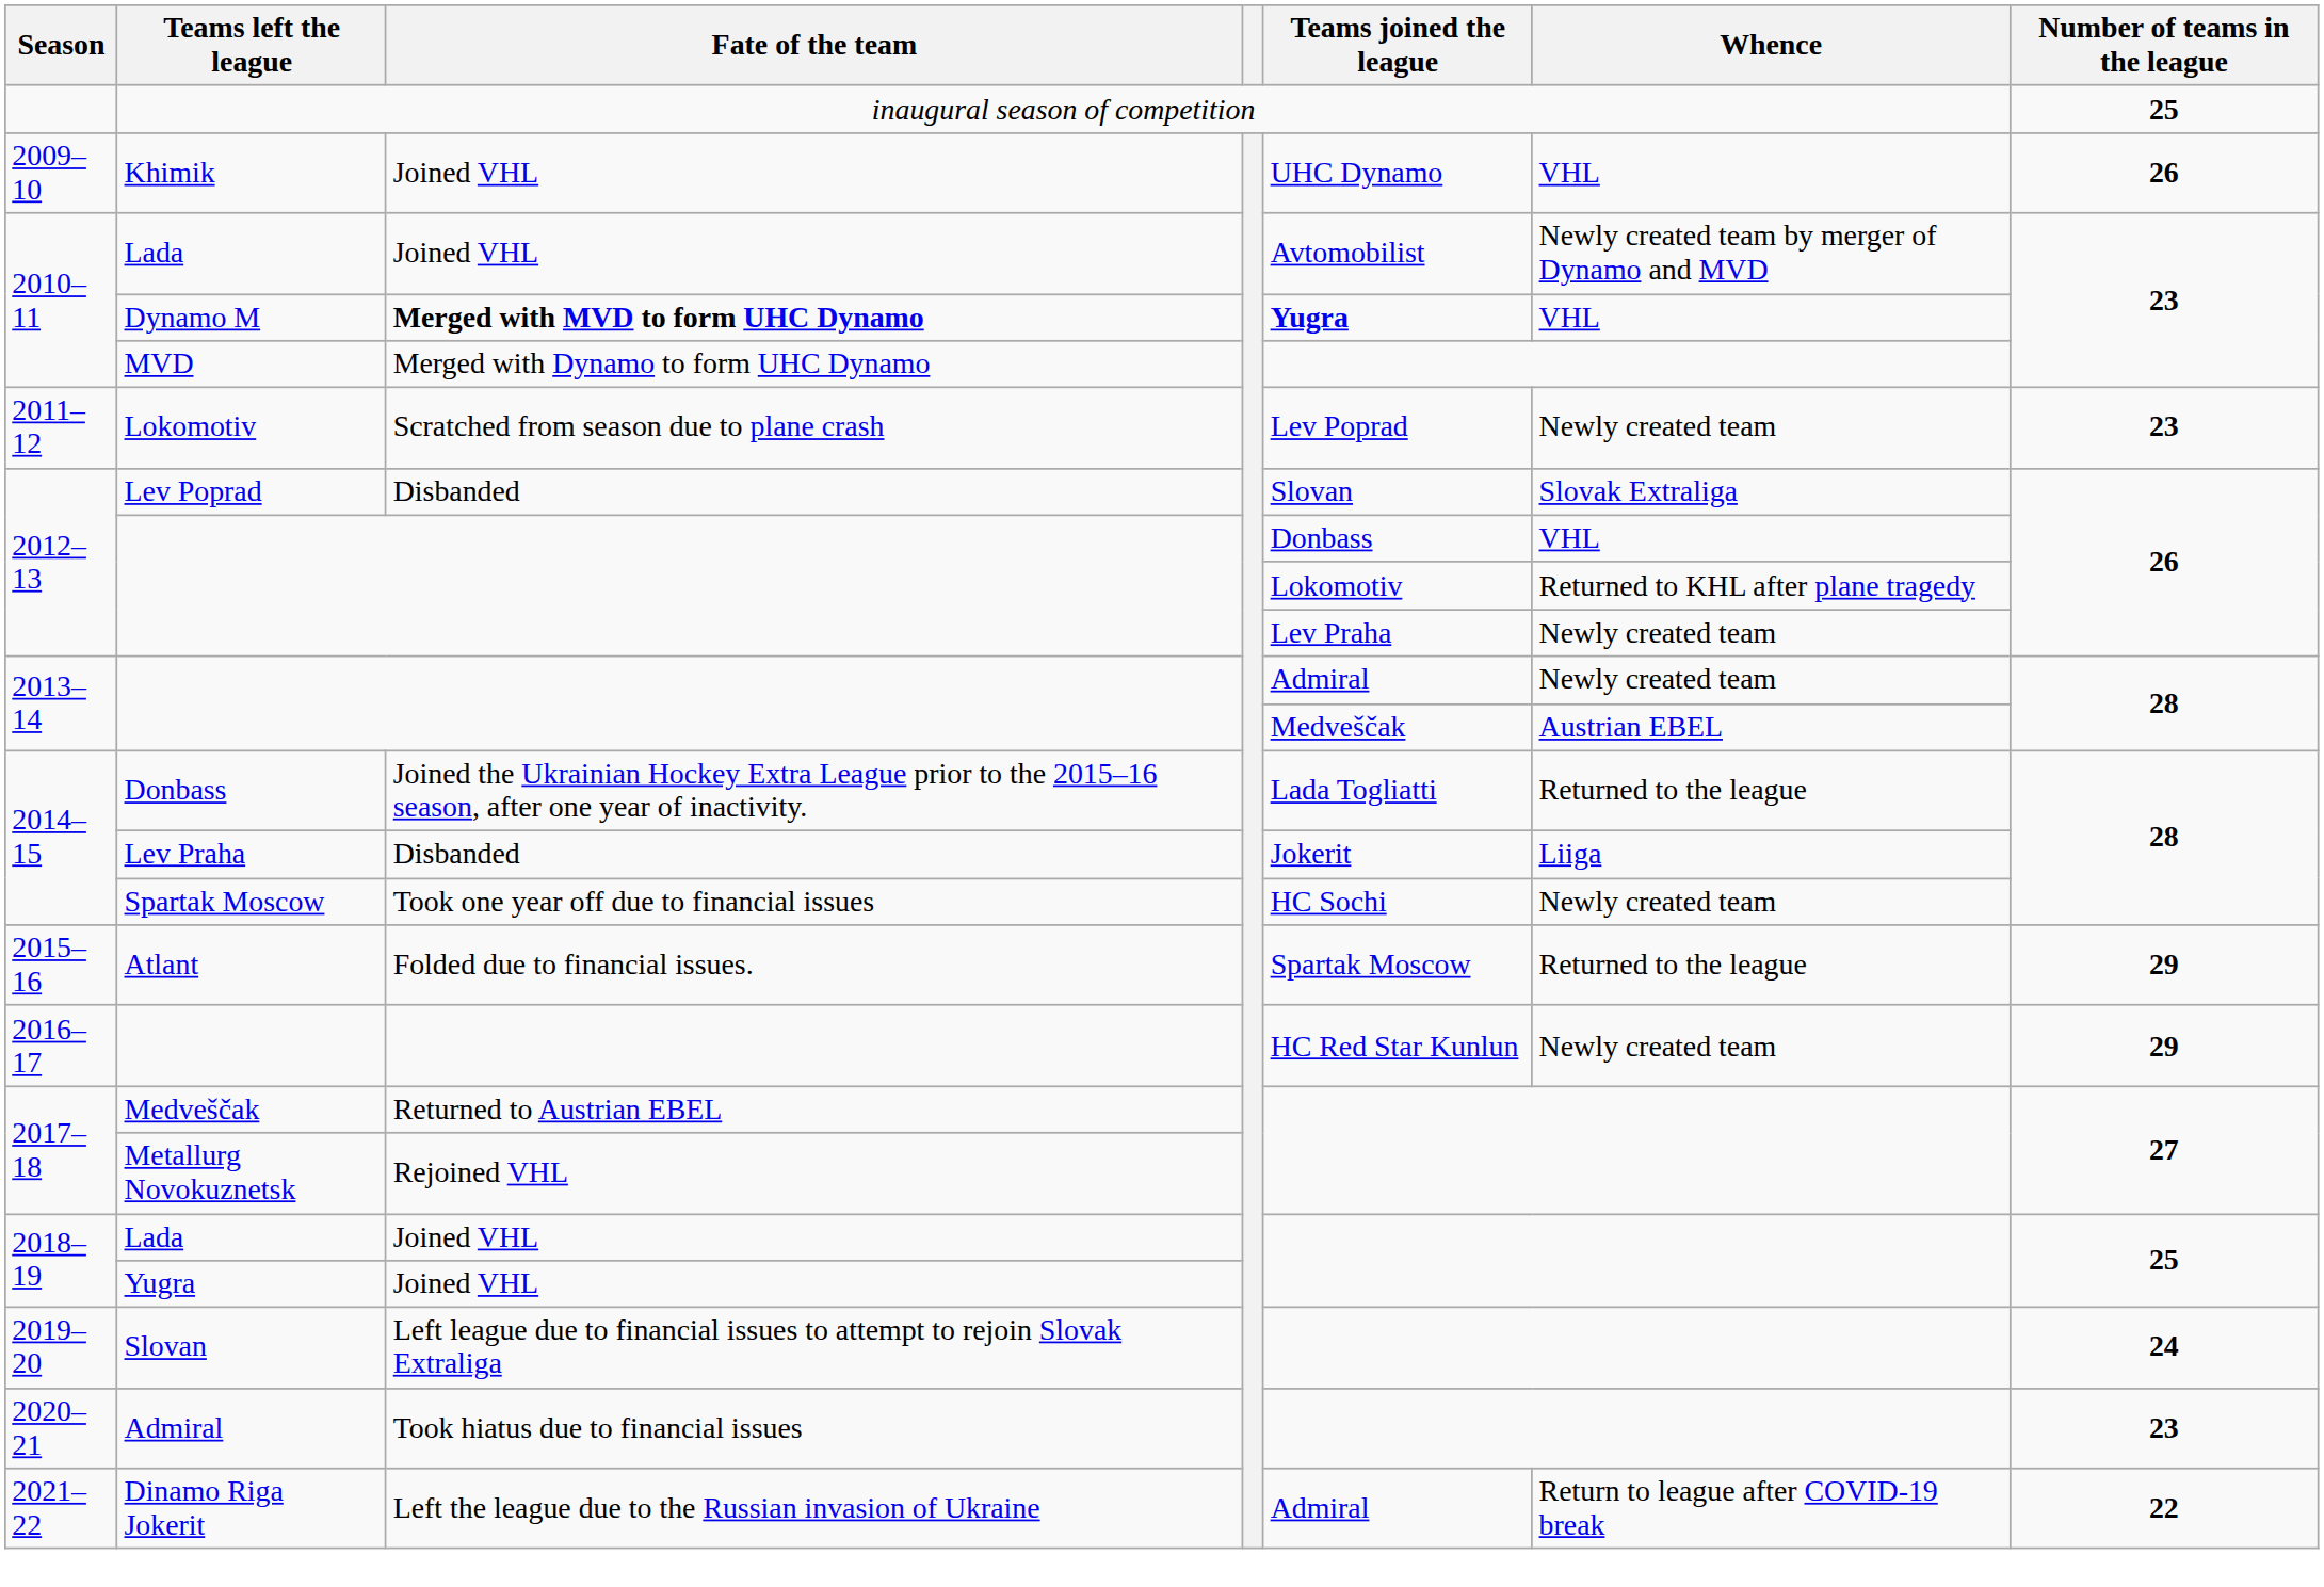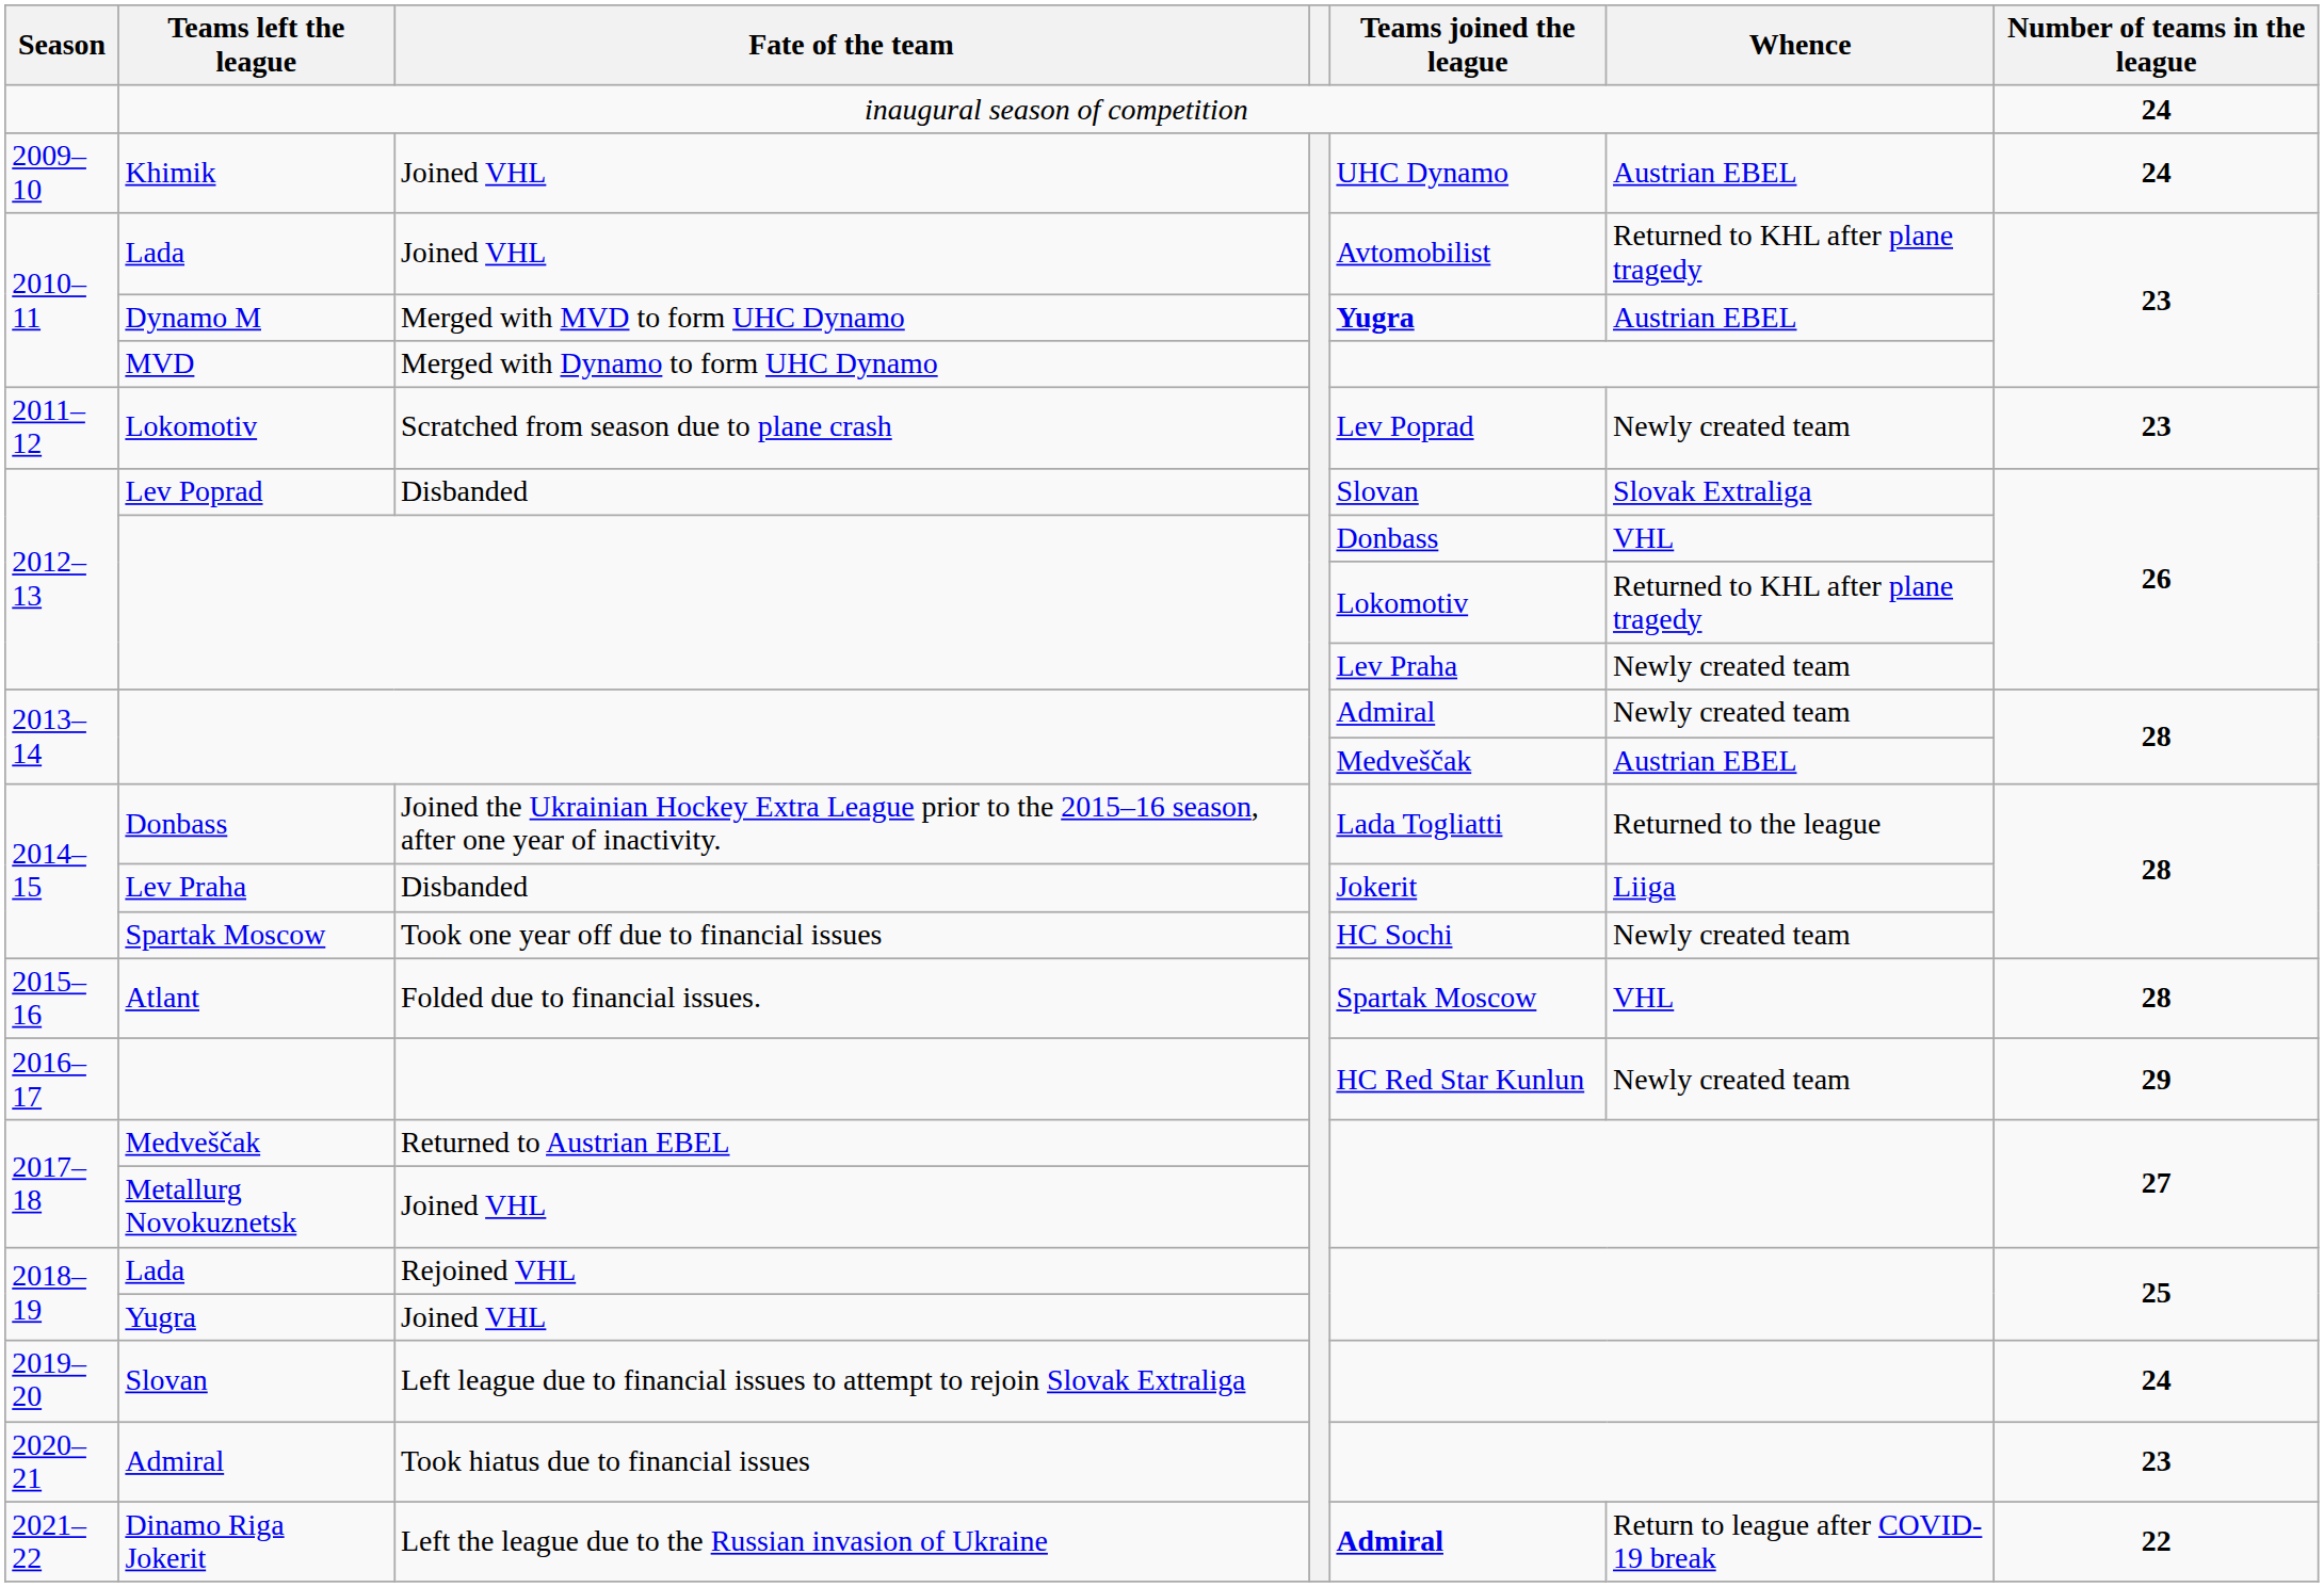 <table class="wikitable">
 <tr>
 <th>Season</th>
 <th>Teams left the league</th>
 <th>Fate of the team</th>
 <th> </th>
 <th>Teams joined the league</th>
 <th>Whence</th>
 <th>Number of teams in the league</th>
 </tr>
 <tr>
 <td></td>
 <td colspan=5 align="center"><em>inaugural season of competition</em></td>
-<td align="center"><strong>25</strong></td>
+<td align="center"><strong>24</strong></td>
 </tr>
 <tr>
 <td><a href='#'>2009–10</a></td>
 <td> <a href='#'>Khimik</a></td>
 <td>Joined <a href='#'>VHL</a></td>
 <th rowspan=23> </th>
 <td> <a href='#'>UHC Dynamo</a></td>
-<td><a href='#'>VHL</a></td>
-<td align="center"><strong>26</strong></td>
+<td><a href='#'>Austrian EBEL</a></td>
+<td align="center"><strong>24</strong></td>
 </tr>
 <tr>
 <td rowspan=3><a href='#'>2010–11</a></td>
 <td> <a href='#'>Lada</a></td>
 <td>Joined <a href='#'>VHL</a></td>
 <td> <a href='#'>Avtomobilist</a></td>
-<td>Newly created team by merger of <a href='#'>Dynamo</a> and <a href='#'>MVD</a></td>
+<td>Returned to KHL after <a href='#'>plane tragedy</a></td>
 <td rowspan=3 align="center"><strong>23</strong></td>
 </tr>
 <tr>
 <td> <a href='#'>Dynamo M</a></td>
-<td><strong>Merged with <a href='#'>MVD</a> to form <a href='#'>UHC Dynamo</a></strong></td>
+<td>Merged with <a href='#'>MVD</a> to form <a href='#'>UHC Dynamo</a></td>
 <td><strong> <a href='#'>Yugra</a></strong></td>
-<td><a href='#'>VHL</a></td>
+<td><a href='#'>Austrian EBEL</a></td>
 </tr>
 <tr>
 <td> <a href='#'>MVD</a></td>
 <td>Merged with <a href='#'>Dynamo</a> to form <a href='#'>UHC Dynamo</a></td>
 <td colspan=2> </td>
 </tr>
 <tr>
 <td><a href='#'>2011–12</a></td>
 <td> <a href='#'>Lokomotiv</a></td>
 <td>Scratched from season due to <a href='#'>plane crash</a></td>
 <td> <a href='#'>Lev Poprad</a></td>
 <td>Newly created team</td>
 <td align="center"><strong>23</strong></td>
 </tr>
 <tr>
 <td rowspan=4><a href='#'>2012–13</a></td>
 <td> <a href='#'>Lev Poprad</a></td>
 <td>Disbanded</td>
 <td> <a href='#'>Slovan</a></td>
 <td><a href='#'>Slovak Extraliga</a></td>
 <td rowspan=4 align="center"><strong>26</strong></td>
 </tr>
 <tr>
 <td rowspan=3 colspan=2> </td>
 <td> <a href='#'>Donbass</a></td>
 <td><a href='#'>VHL</a></td>
 </tr>
 <tr>
 <td> <a href='#'>Lokomotiv</a></td>
 <td>Returned to KHL after <a href='#'>plane tragedy</a></td>
 </tr>
 <tr>
 <td> <a href='#'>Lev Praha</a></td>
 <td>Newly created team</td>
 </tr>
 <tr>
 <td rowspan=2><a href='#'>2013–14</a></td>
 <td rowspan=2 colspan=2> </td>
 <td> <a href='#'>Admiral</a></td>
 <td>Newly created team</td>
 <td rowspan=2 align="center"><strong>28</strong></td>
 </tr>
 <tr>
 <td> <a href='#'>Medveščak</a></td>
 <td><a href='#'>Austrian EBEL</a></td>
 </tr>
 <tr>
 <td rowspan=3><a href='#'>2014–15</a></td>
 <td> <a href='#'>Donbass</a></td>
 <td>Joined the <a href='#'>Ukrainian Hockey Extra League</a> prior to the <a href='#'>2015–16 season</a>, after one year of inactivity.</td>
 <td> <a href='#'>Lada Togliatti</a></td>
 <td>Returned to the league</td>
 <td rowspan=3 align="center"><strong>28</strong></td>
 </tr>
 <tr>
 <td> <a href='#'>Lev Praha</a></td>
 <td>Disbanded</td>
 <td> <a href='#'>Jokerit</a></td>
 <td><a href='#'>Liiga</a></td>
 </tr>
 <tr>
 <td> <a href='#'>Spartak Moscow</a></td>
 <td>Took one year off due to financial issues</td>
 <td> <a href='#'>HC Sochi</a></td>
 <td>Newly created team</td>
 </tr>
 <tr>
 <td><a href='#'>2015–16</a></td>
 <td> <a href='#'>Atlant</a></td>
 <td>Folded due to financial issues.</td>
 <td> <a href='#'>Spartak Moscow</a></td>
-<td>Returned to the league</td>
-<td align="center"><strong>29</strong></td>
+<td><a href='#'>VHL</a></td>
+<td align="center"><strong>28</strong></td>
 </tr>
 <tr>
 <td><a href='#'>2016–17</a></td>
 <td rowspan=1 colspan=1> </td>
 <td></td>
 <td> <a href='#'>HC Red Star Kunlun</a></td>
 <td>Newly created team</td>
 <td align="center"><strong>29</strong></td>
 </tr>
 <tr>
 <td rowspan=2><a href='#'>2017–18</a></td>
 <td> <a href='#'>Medveščak</a></td>
 <td>Returned to <a href='#'>Austrian EBEL</a></td>
 <td rowspan=2 colspan=2> </td>
 <td rowspan=2 align="center"><strong>27</strong></td>
 </tr>
 <tr>
 <td> <a href='#'>Metallurg Novokuznetsk</a></td>
-<td>Rejoined <a href='#'>VHL</a></td>
+<td>Joined <a href='#'>VHL</a></td>
 </tr>
 <tr>
 <td rowspan=2><a href='#'>2018–19</a></td>
 <td> <a href='#'>Lada</a></td>
-<td>Joined <a href='#'>VHL</a></td>
+<td>Rejoined <a href='#'>VHL</a></td>
 <td rowspan=2 colspan=2> </td>
 <td rowspan=2 align="center"><strong>25</strong></td>
 </tr>
 <tr>
 <td> <a href='#'>Yugra</a></td>
 <td>Joined <a href='#'>VHL</a></td>
 </tr>
 <tr>
 <td><a href='#'>2019–20</a></td>
 <td> <a href='#'>Slovan</a></td>
 <td>Left league due to financial issues to attempt to rejoin <a href='#'>Slovak Extraliga</a></td>
 <td rowspan=1 colspan=2> </td>
 <td align="center"><strong>24</strong></td>
 </tr>
 <tr>
 <td><a href='#'>2020–21</a></td>
 <td> <a href='#'>Admiral</a></td>
 <td>Took hiatus due to financial issues</td>
 <td rowspan=1 colspan=2> </td>
 <td align="center"><strong>23</strong></td>
 </tr>
 <tr>
 <td><a href='#'>2021–22</a></td>
 <td> <a href='#'>Dinamo Riga</a><br> <a href='#'>Jokerit</a></td>
 <td>Left the league due to the <a href='#'>Russian invasion of Ukraine</a></td>
-<td> <a href='#'>Admiral</a></td>
+<td><strong> <a href='#'>Admiral</a></strong></td>
 <td>Return to league after <a href='#'>COVID-19 break</a></td>
 <td align="center"><strong>22</strong></td>
 </tr>
 </table>
